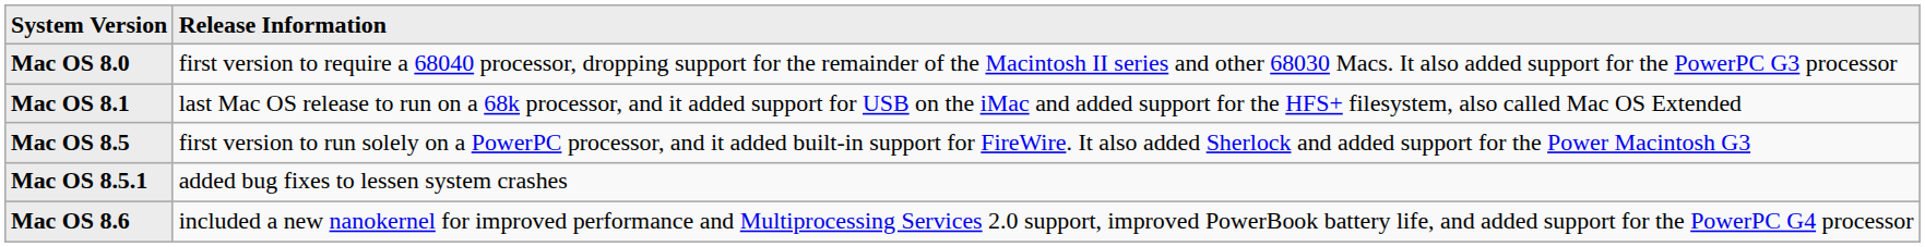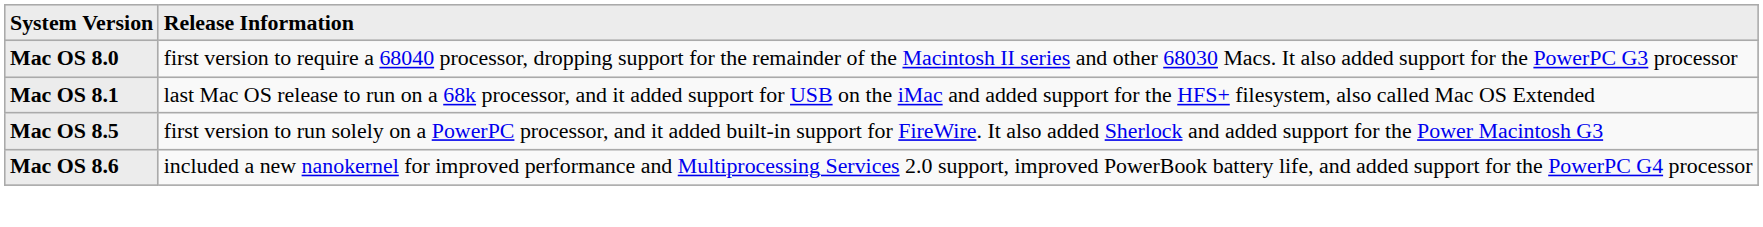 <table border="1" cellpadding="1" cellspacing="0" style="font-size: 85%; border: gray solid 1px; border-collapse: collapse;" class="wikitable">
 <tr>
 <th style="background: #ececec; text-align:left;">System Version</th>
 <th style="background: #ececec; text-align:left;">Release Information</th>
 </tr>
 <tr>
 <th style="background: #ececec; text-align:left;">Mac OS 8.0</th>
 <td>first version to require a <a href='#'>68040</a> processor, dropping support for the remainder of the <a href='#'>Macintosh II series</a> and other <a href='#'>68030</a> Macs. It also added support for the <a href='#'>PowerPC G3</a> processor</td>
 </tr>
 <tr>
 <th style="background: #ececec; text-align:left;">Mac OS 8.1</th>
 <td>last Mac OS release to run on a <a href='#'>68k</a> processor, and it added support for <a href='#'>USB</a> on the <a href='#'>iMac</a> and added support for the <a href='#'>HFS+</a> filesystem, also called Mac OS Extended</td>
 </tr>
 <tr>
 <th style="background: #ececec; text-align:left;">Mac OS 8.5</th>
 <td>first version to run solely on a <a href='#'>PowerPC</a> processor, and it added built-in support for <a href='#'>FireWire</a>. It also added <a href='#'>Sherlock</a> and added support for the <a href='#'>Power Macintosh G3</a></td>
 </tr>
 <tr>
-<th style="background: #ececec; text-align:left;">Mac OS 8.5.1</th>
-<td>added bug fixes to lessen system crashes</td>
-</tr>
-<tr>
 <th style="background: #ececec; text-align:left;">Mac OS 8.6</th>
 <td>included a new <a href='#'>nanokernel</a> for improved performance and <a href='#'>Multiprocessing Services</a> 2.0 support, improved PowerBook battery life, and added support for the <a href='#'>PowerPC G4</a> processor</td>
 </tr>
 </table>
